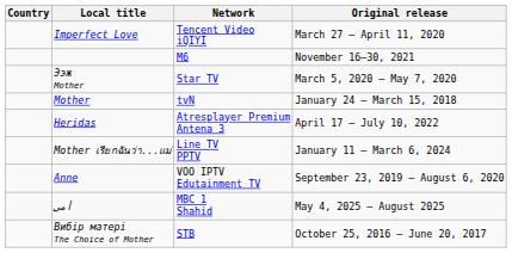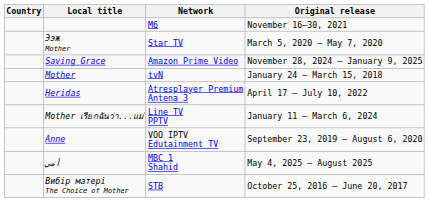 <table class="wikitable">
 <tr>
 <th>Country</th>
 <th>Local title</th>
 <th>Network</th>
 <th>Original release</th>
-</tr>
-<tr>
-<td></td>
-<td><em><a href='#'>Imperfect Love</a></em></td>
-<td><a href='#'>Tencent Video</a><br><a href='#'>iQIYI</a></td>
-<td>March 27 – April 11, 2020</td>
 </tr>
 <tr>
 <td></td>
 <td><em></em></td>
 <td><a href='#'>M6</a></td>
 <td>November 16–30, 2021</td>
 </tr>
 <tr>
 <td></td>
 <td><em>Ээж</em><br><small><em>Mother</em></small></td>
 <td><a href='#'>Star TV</a></td>
 <td>March 5, 2020 – May 7, 2020</td>
+</tr>
+<tr>
+<td></td>
+<td><em><a href='#'>Saving Grace</a></em></td>
+<td><a href='#'>Amazon Prime Video</a></td>
+<td>November 28, 2024 – January 9, 2025</td>
 </tr>
 <tr>
 <td></td>
 <td><em><a href='#'>Mother</a></em></td>
 <td><a href='#'>tvN</a></td>
 <td>January 24 – March 15, 2018</td>
 </tr>
 <tr>
 <td></td>
 <td><em><a href='#'>Heridas</a></em></td>
 <td><a href='#'>Atresplayer Premium</a><br><a href='#'>Antena 3</a></td>
 <td>April 17 – July 10, 2022</td>
 </tr>
 <tr>
 <td></td>
 <td><em>Mother เรียกฉันว่า...แม่</em><br><em></em></td>
 <td><a href='#'>Line TV</a><br><a href='#'>PPTV</a></td>
 <td>January 11 – March 6, 2024</td>
 </tr>
 <tr>
 <td></td>
 <td><em><a href='#'>Anne</a></em></td>
 <td>VOO IPTV<br><a href='#'>Edutainment TV</a></td>
 <td>September 23, 2019 – August 6, 2020</td>
 </tr>
 <tr>
 <td></td>
 <td><em>أمي</em></td>
 <td><a href='#'>MBC 1</a><br><a href='#'>Shahid</a></td>
 <td>May 4, 2025 – August 2025</td>
 </tr>
 <tr>
 <td></td>
 <td><em>Вибір матері</em><br><small><em>The Choice of Mother</em></small></td>
 <td><a href='#'>STB</a></td>
 <td>October 25, 2016 – June 20, 2017</td>
 </tr>
 </table>
